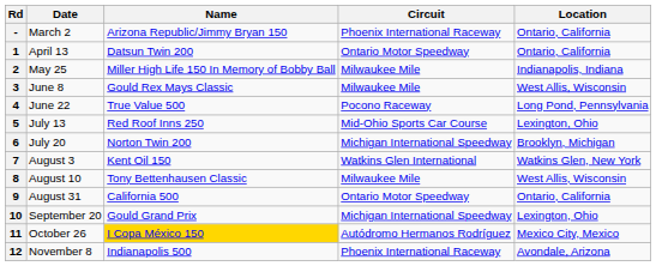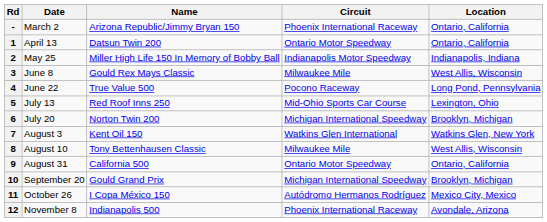 <table class="wikitable" style="font-size: 85%;">
 <tr>
 <th>Rd</th>
 <th>Date</th>
 <th>Name</th>
 <th>Circuit</th>
 <th>Location</th>
 </tr>
 <tr>
 <th>-</th>
 <td>March 2</td>
 <td> <a href='#'>Arizona Republic/Jimmy Bryan 150</a></td>
 <td> <a href='#'>Phoenix International Raceway</a></td>
 <td><a href='#'>Ontario, California</a></td>
 </tr>
 <tr>
 <th>1</th>
 <td>April 13</td>
 <td> <a href='#'>Datsun Twin 200</a></td>
 <td> <a href='#'>Ontario Motor Speedway</a></td>
 <td><a href='#'>Ontario, California</a></td>
 </tr>
 <tr>
 <th>2</th>
 <td>May 25</td>
 <td> <a href='#'>Miller High Life 150 In Memory of Bobby Ball</a></td>
-<td> <a href='#'>Milwaukee Mile</a></td>
+<td> <a href='#'>Indianapolis Motor Speedway</a></td>
 <td><a href='#'>Indianapolis, Indiana</a></td>
 </tr>
 <tr>
 <th>3</th>
 <td>June 8</td>
 <td> <a href='#'>Gould Rex Mays Classic</a></td>
 <td> <a href='#'>Milwaukee Mile</a></td>
 <td><a href='#'>West Allis, Wisconsin</a></td>
 </tr>
 <tr>
 <th>4</th>
 <td>June 22</td>
 <td> <a href='#'>True Value 500</a></td>
 <td> <a href='#'>Pocono Raceway</a></td>
 <td><a href='#'>Long Pond, Pennsylvania</a></td>
 </tr>
 <tr>
 <th>5</th>
 <td>July 13</td>
 <td> <a href='#'>Red Roof Inns 250</a></td>
 <td> <a href='#'>Mid-Ohio Sports Car Course</a></td>
 <td><a href='#'>Lexington, Ohio</a></td>
 </tr>
 <tr>
 <th>6</th>
 <td>July 20</td>
 <td> <a href='#'>Norton Twin 200</a></td>
 <td> <a href='#'>Michigan International Speedway</a></td>
 <td><a href='#'>Brooklyn, Michigan</a></td>
 </tr>
 <tr>
 <th>7</th>
 <td>August 3</td>
 <td> <a href='#'>Kent Oil 150</a></td>
 <td> <a href='#'>Watkins Glen International</a></td>
 <td><a href='#'>Watkins Glen, New York</a></td>
 </tr>
 <tr>
 <th>8</th>
 <td>August 10</td>
 <td> <a href='#'>Tony Bettenhausen Classic</a></td>
 <td> <a href='#'>Milwaukee Mile</a></td>
 <td><a href='#'>West Allis, Wisconsin</a></td>
 </tr>
 <tr>
 <th>9</th>
 <td>August 31</td>
 <td> <a href='#'>California 500</a></td>
 <td> <a href='#'>Ontario Motor Speedway</a></td>
 <td><a href='#'>Ontario, California</a></td>
 </tr>
 <tr>
 <th>10</th>
 <td>September 20</td>
 <td> <a href='#'>Gould Grand Prix</a></td>
 <td> <a href='#'>Michigan International Speedway</a></td>
-<td><a href='#'>Lexington, Ohio</a></td>
+<td><a href='#'>Brooklyn, Michigan</a></td>
 </tr>
 <tr>
 <th>11</th>
 <td>October 26</td>
-<td style="background: gold;"> <a href='#'>I Copa México 150</a></td>
+<td> <a href='#'>I Copa México 150</a></td>
 <td> <a href='#'>Autódromo Hermanos Rodríguez</a></td>
 <td><a href='#'>Mexico City, Mexico</a></td>
 </tr>
 <tr>
 <th>12</th>
 <td>November 8</td>
 <td> <a href='#'>Indianapolis 500</a></td>
 <td> <a href='#'>Phoenix International Raceway</a></td>
 <td><a href='#'>Avondale, Arizona</a></td>
 </tr>
 </table>
